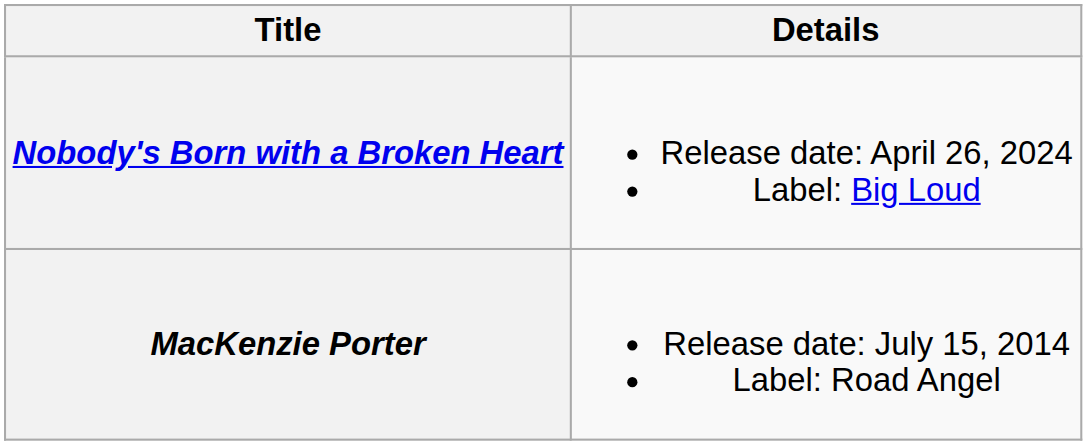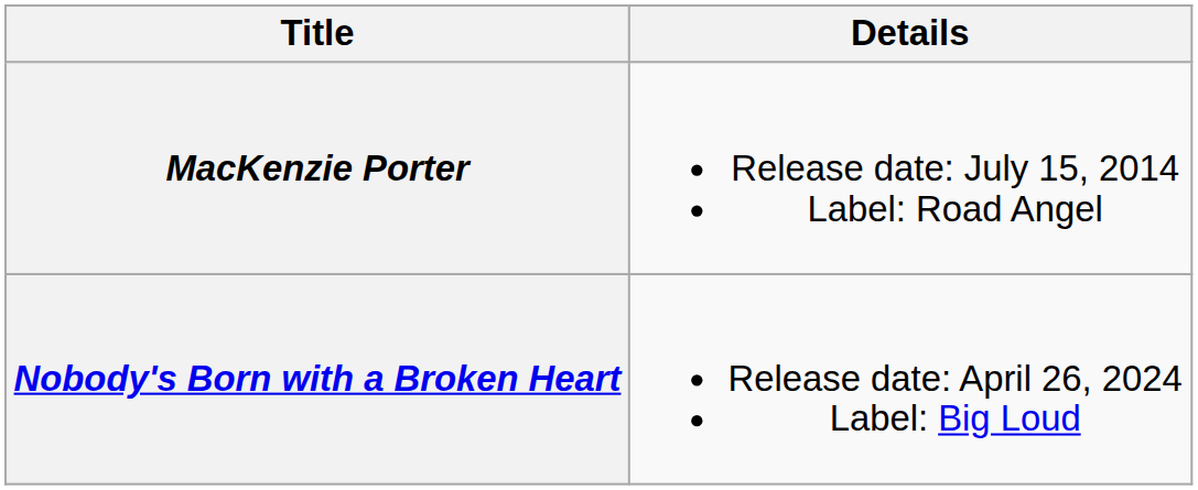 <table class="wikitable plainrowheaders" style="text-align:center;">
 <tr>
 <th scope="col">Title</th>
 <th scope="col">Details</th>
 </tr>
 <tr>
+<th scope="row"><em>MacKenzie Porter</em></th>
+<td><br><ul><li>Release date: July 15, 2014</li><li>Label: Road Angel</li></ul></td>
+</tr>
+<tr>
 <th scope="row"><em><a href='#'>Nobody's Born with a Broken Heart</a></em></th>
 <td><br><ul><li>Release date: April 26, 2024</li><li>Label: <a href='#'>Big Loud</a></li></ul></td>
 </tr>
-<tr>
-<th scope="row"><em>MacKenzie Porter</em></th>
-<td><br><ul><li>Release date: July 15, 2014</li><li>Label: Road Angel</li></ul></td>
-</tr>
 </table>
